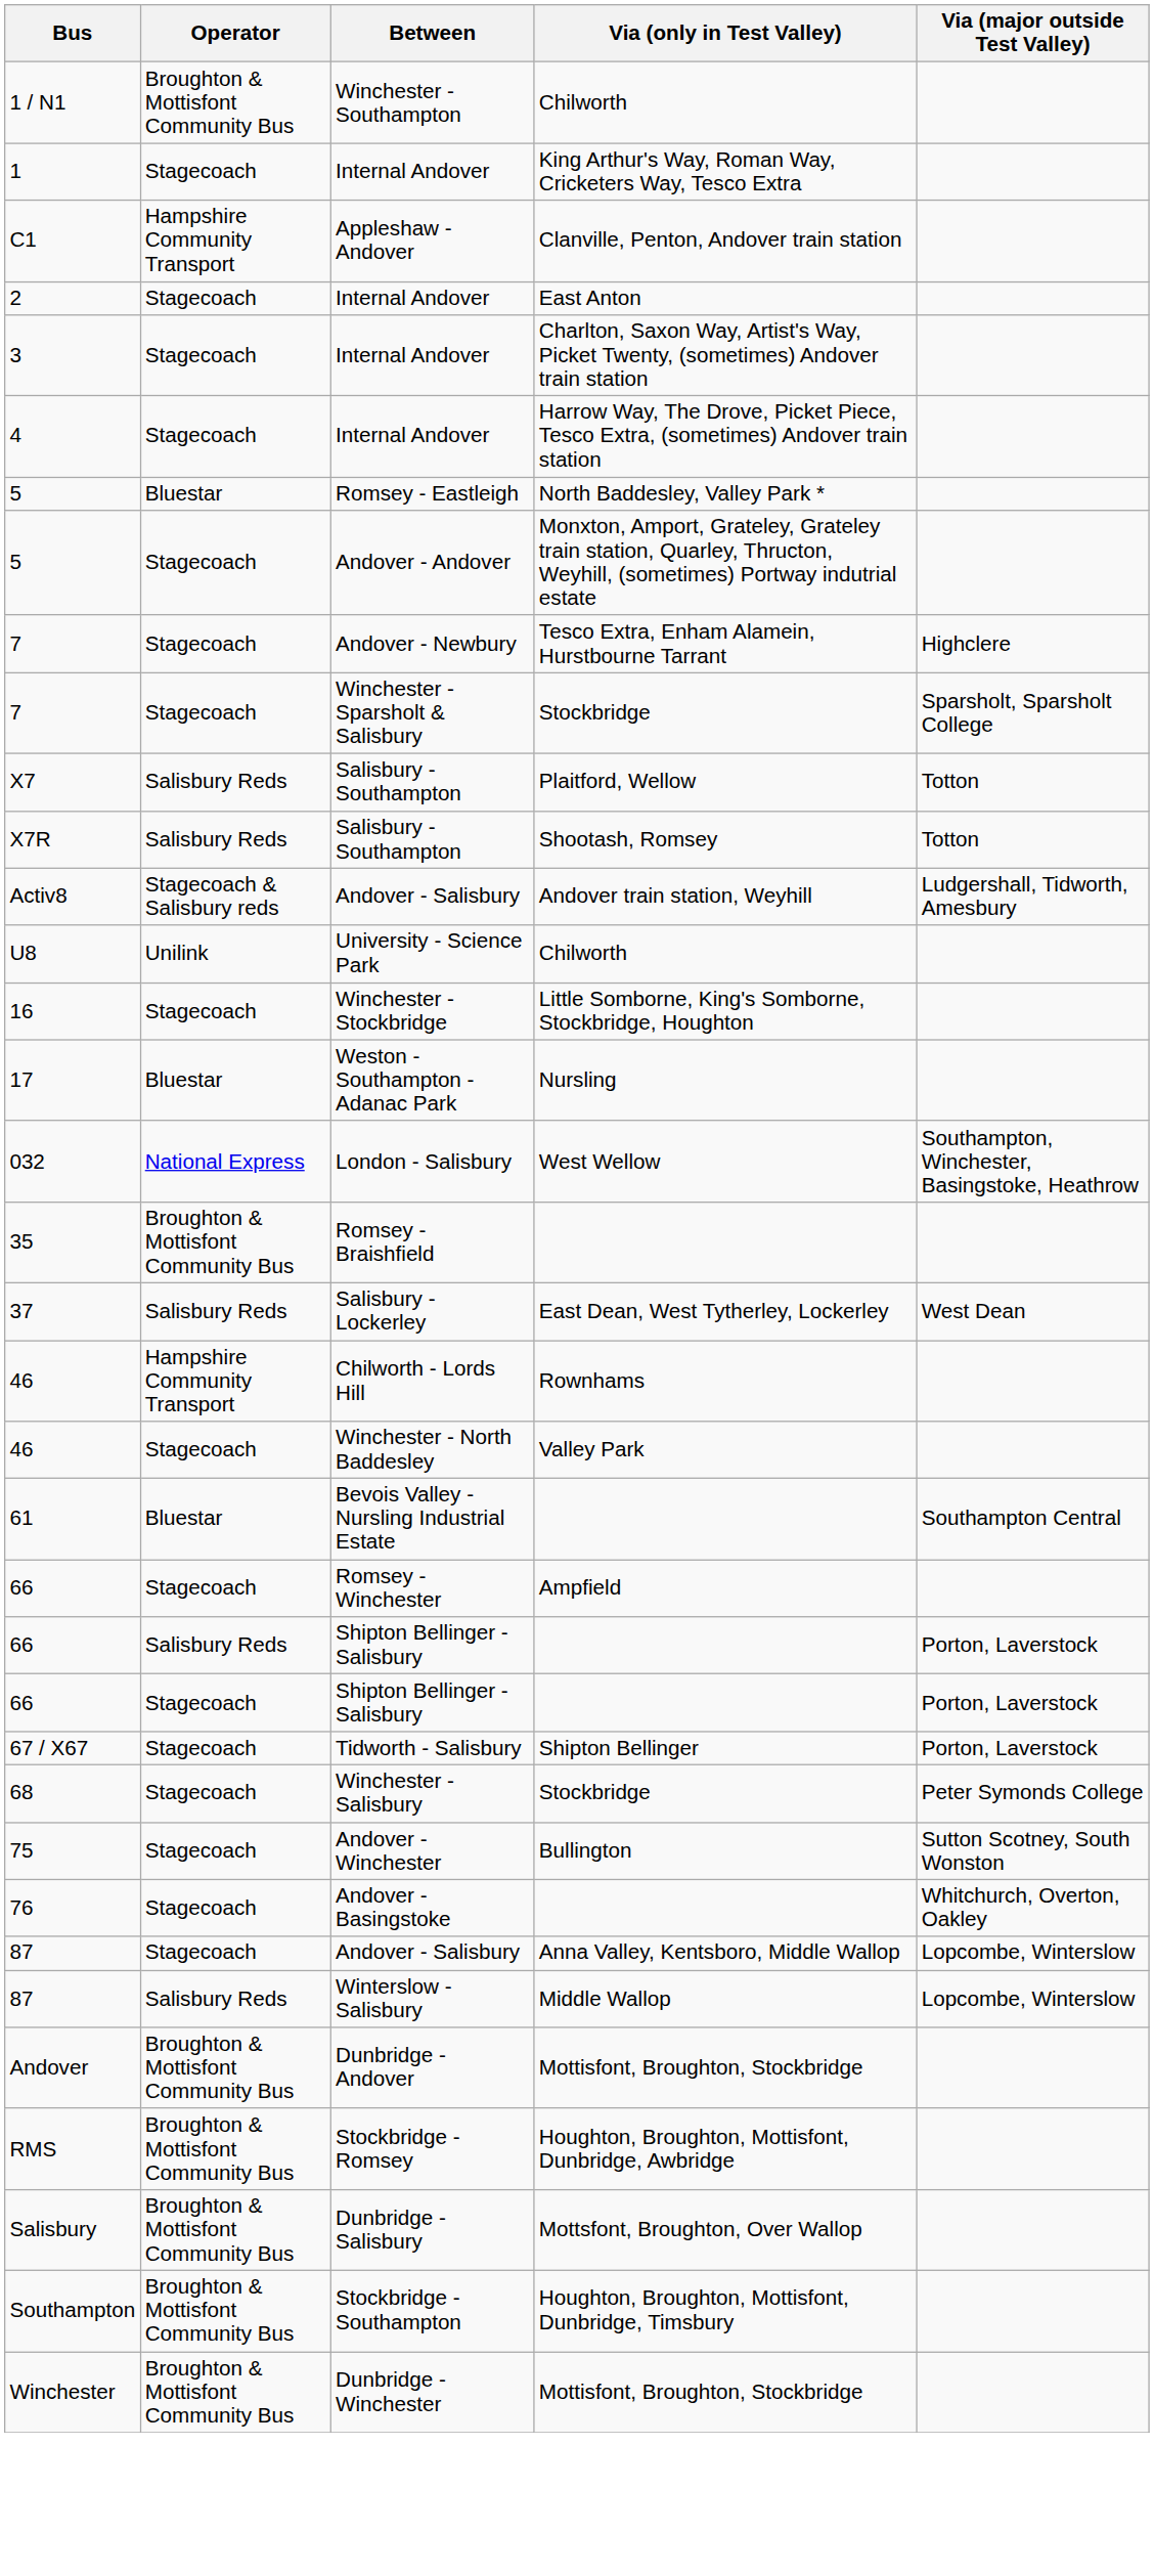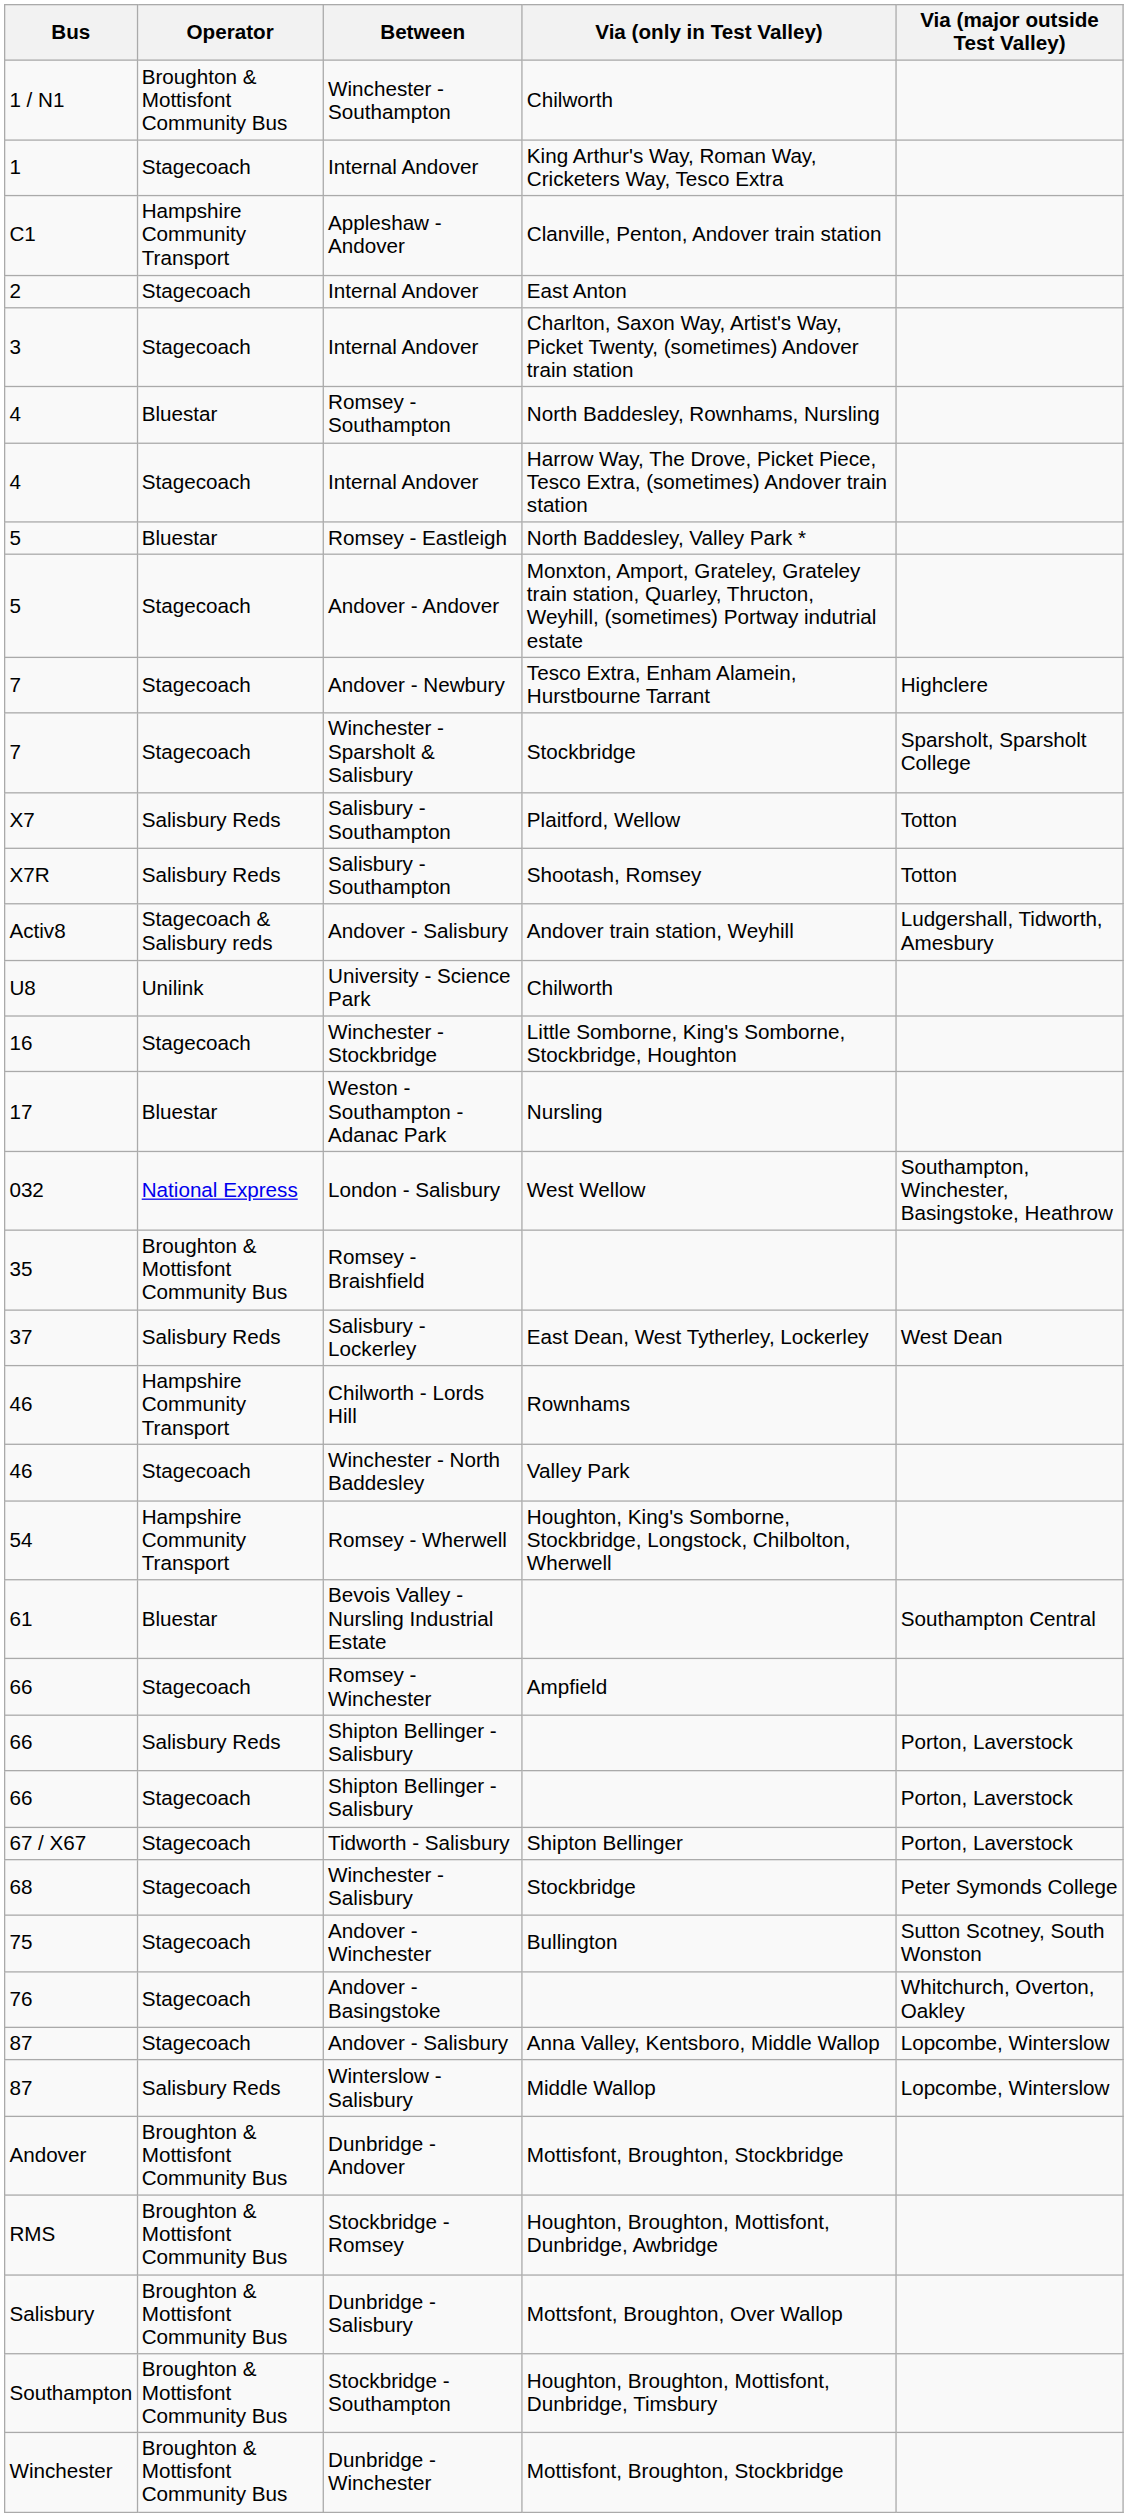 <table class="wikitable sortable mw-collapsible">
 <tr>
 <th>Bus</th>
 <th>Operator</th>
 <th>Between</th>
 <th>Via (only in Test Valley)</th>
 <th>Via (major outside Test Valley)</th>
 </tr>
 <tr>
 <td>1 / N1</td>
 <td>Broughton & Mottisfont Community Bus</td>
 <td>Winchester - Southampton</td>
 <td>Chilworth</td>
 <td></td>
 </tr>
 <tr>
 <td>1</td>
 <td>Stagecoach</td>
 <td>Internal Andover</td>
 <td>King Arthur's Way, Roman Way, Cricketers Way, Tesco Extra</td>
 <td></td>
 </tr>
 <tr>
 <td>C1</td>
 <td>Hampshire Community Transport</td>
 <td>Appleshaw - Andover</td>
 <td>Clanville, Penton, Andover train station</td>
 <td></td>
 </tr>
 <tr>
 <td>2</td>
 <td>Stagecoach</td>
 <td>Internal Andover</td>
 <td>East Anton</td>
 <td></td>
 </tr>
 <tr>
 <td>3</td>
 <td>Stagecoach</td>
 <td>Internal Andover</td>
 <td>Charlton, Saxon Way, Artist's Way, Picket Twenty, (sometimes) Andover train station</td>
+<td></td>
+</tr>
+<tr>
+<td>4</td>
+<td>Bluestar</td>
+<td>Romsey - Southampton</td>
+<td>North Baddesley, Rownhams, Nursling</td>
 <td></td>
 </tr>
 <tr>
 <td>4</td>
 <td>Stagecoach</td>
 <td>Internal Andover</td>
 <td>Harrow Way, The Drove, Picket Piece, Tesco Extra, (sometimes) Andover train station</td>
 <td></td>
 </tr>
 <tr>
 <td>5</td>
 <td>Bluestar</td>
 <td>Romsey - Eastleigh</td>
 <td>North Baddesley, Valley Park *</td>
 <td></td>
 </tr>
 <tr>
 <td>5</td>
 <td>Stagecoach</td>
 <td>Andover - Andover</td>
 <td>Monxton, Amport, Grateley, Grateley train station, Quarley, Thructon, Weyhill, (sometimes) Portway indutrial estate</td>
 <td></td>
 </tr>
 <tr>
 <td>7</td>
 <td>Stagecoach</td>
 <td>Andover - Newbury</td>
 <td>Tesco Extra, Enham Alamein, Hurstbourne Tarrant</td>
 <td>Highclere</td>
 </tr>
 <tr>
 <td>7</td>
 <td>Stagecoach</td>
 <td>Winchester - Sparsholt & Salisbury</td>
 <td>Stockbridge</td>
 <td>Sparsholt, Sparsholt College</td>
 </tr>
 <tr>
 <td>X7</td>
 <td>Salisbury Reds</td>
 <td>Salisbury - Southampton</td>
 <td>Plaitford, Wellow</td>
 <td>Totton</td>
 </tr>
 <tr>
 <td>X7R</td>
 <td>Salisbury Reds</td>
 <td>Salisbury - Southampton</td>
 <td>Shootash, Romsey</td>
 <td>Totton</td>
 </tr>
 <tr>
 <td>Activ8</td>
 <td>Stagecoach & Salisbury reds</td>
 <td>Andover - Salisbury</td>
 <td>Andover train station, Weyhill</td>
 <td>Ludgershall, Tidworth, Amesbury</td>
 </tr>
 <tr>
 <td>U8</td>
 <td>Unilink</td>
 <td>University - Science Park</td>
 <td>Chilworth</td>
 <td></td>
 </tr>
 <tr>
 <td>16</td>
 <td>Stagecoach</td>
 <td>Winchester - Stockbridge</td>
 <td>Little Somborne, King's Somborne, Stockbridge, Houghton</td>
 <td></td>
 </tr>
 <tr>
 <td>17</td>
 <td>Bluestar</td>
 <td>Weston - Southampton - Adanac Park</td>
 <td>Nursling</td>
 <td></td>
 </tr>
 <tr>
 <td>032</td>
 <td><a href='#'>National Express</a></td>
 <td>London - Salisbury</td>
 <td>West Wellow</td>
 <td>Southampton, Winchester, Basingstoke, Heathrow</td>
 </tr>
 <tr>
 <td>35</td>
 <td>Broughton & Mottisfont Community Bus</td>
 <td>Romsey - Braishfield</td>
 <td></td>
 <td></td>
 </tr>
 <tr>
 <td>37</td>
 <td>Salisbury Reds</td>
 <td>Salisbury - Lockerley</td>
 <td>East Dean, West Tytherley, Lockerley</td>
 <td>West Dean</td>
 </tr>
 <tr>
 <td>46</td>
 <td>Hampshire Community Transport</td>
 <td>Chilworth - Lords Hill</td>
 <td>Rownhams</td>
 <td></td>
 </tr>
 <tr>
 <td>46</td>
 <td>Stagecoach</td>
 <td>Winchester - North Baddesley</td>
 <td>Valley Park</td>
 <td></td>
 </tr>
 <tr>
+<td>54</td>
+<td>Hampshire Community Transport</td>
+<td>Romsey - Wherwell</td>
+<td>Houghton, King's Somborne, Stockbridge, Longstock, Chilbolton, Wherwell</td>
+<td></td>
+</tr>
+<tr>
 <td>61</td>
 <td>Bluestar</td>
 <td>Bevois Valley - Nursling Industrial Estate</td>
 <td></td>
 <td>Southampton Central</td>
 </tr>
 <tr>
 <td>66</td>
 <td>Stagecoach</td>
 <td>Romsey - Winchester</td>
 <td>Ampfield</td>
 <td></td>
 </tr>
 <tr>
 <td>66</td>
 <td>Salisbury Reds</td>
 <td>Shipton Bellinger - Salisbury</td>
 <td></td>
 <td>Porton, Laverstock</td>
 </tr>
 <tr>
 <td>66</td>
 <td>Stagecoach</td>
 <td>Shipton Bellinger - Salisbury</td>
 <td></td>
 <td>Porton, Laverstock</td>
 </tr>
 <tr>
 <td>67 / X67</td>
 <td>Stagecoach</td>
 <td>Tidworth - Salisbury</td>
 <td>Shipton Bellinger</td>
 <td>Porton, Laverstock</td>
 </tr>
 <tr>
 <td>68</td>
 <td>Stagecoach</td>
 <td>Winchester - Salisbury</td>
 <td>Stockbridge</td>
 <td>Peter Symonds College</td>
 </tr>
 <tr>
 <td>75</td>
 <td>Stagecoach</td>
 <td>Andover - Winchester</td>
 <td>Bullington</td>
 <td>Sutton Scotney, South Wonston</td>
 </tr>
 <tr>
 <td>76</td>
 <td>Stagecoach</td>
 <td>Andover - Basingstoke</td>
 <td></td>
 <td>Whitchurch, Overton, Oakley</td>
 </tr>
 <tr>
 <td>87</td>
 <td>Stagecoach</td>
 <td>Andover - Salisbury</td>
 <td>Anna Valley, Kentsboro, Middle Wallop</td>
 <td>Lopcombe, Winterslow</td>
 </tr>
 <tr>
 <td>87</td>
 <td>Salisbury Reds</td>
 <td>Winterslow - Salisbury</td>
 <td>Middle Wallop</td>
 <td>Lopcombe, Winterslow</td>
 </tr>
 <tr>
 <td>Andover</td>
 <td>Broughton & Mottisfont Community Bus</td>
 <td>Dunbridge - Andover</td>
 <td>Mottisfont, Broughton, Stockbridge</td>
 <td></td>
 </tr>
 <tr>
 <td>RMS</td>
 <td>Broughton & Mottisfont Community Bus</td>
 <td>Stockbridge - Romsey</td>
 <td>Houghton, Broughton, Mottisfont, Dunbridge, Awbridge</td>
 <td></td>
 </tr>
 <tr>
 <td>Salisbury</td>
 <td>Broughton & Mottisfont Community Bus</td>
 <td>Dunbridge - Salisbury</td>
 <td>Mottsfont, Broughton, Over Wallop</td>
 <td></td>
 </tr>
 <tr>
 <td>Southampton</td>
 <td>Broughton & Mottisfont Community Bus</td>
 <td>Stockbridge - Southampton</td>
 <td>Houghton, Broughton, Mottisfont, Dunbridge, Timsbury</td>
 <td></td>
 </tr>
 <tr>
 <td>Winchester</td>
 <td>Broughton & Mottisfont Community Bus</td>
 <td>Dunbridge - Winchester</td>
 <td>Mottisfont, Broughton, Stockbridge</td>
 <td></td>
 </tr>
 </table>
